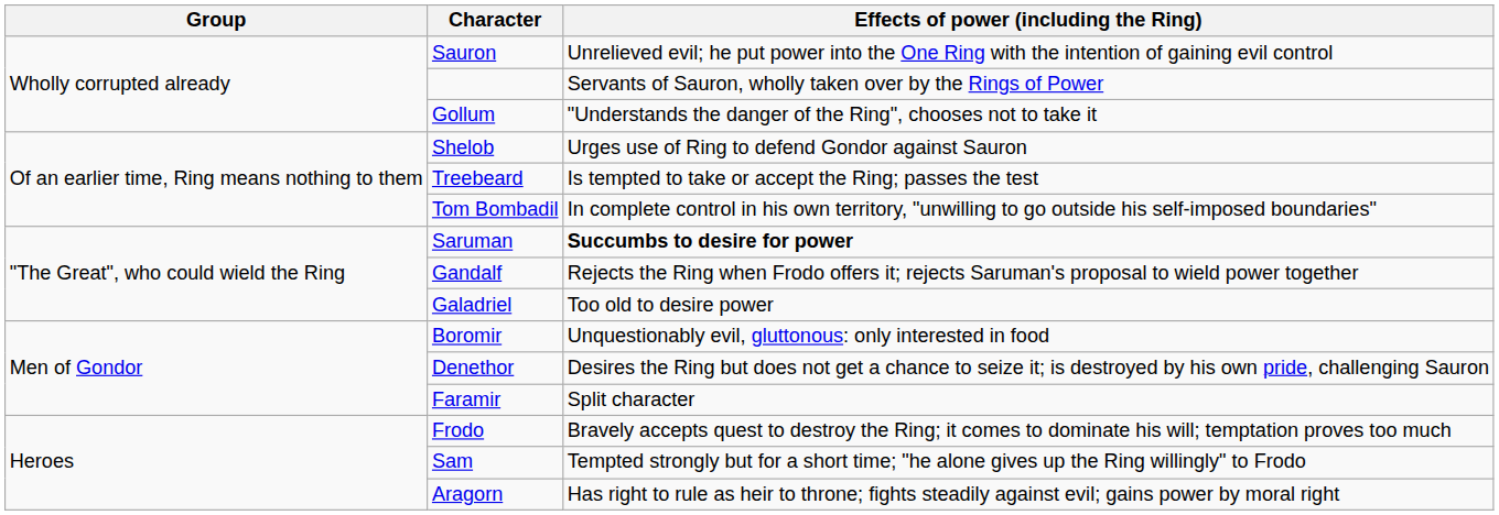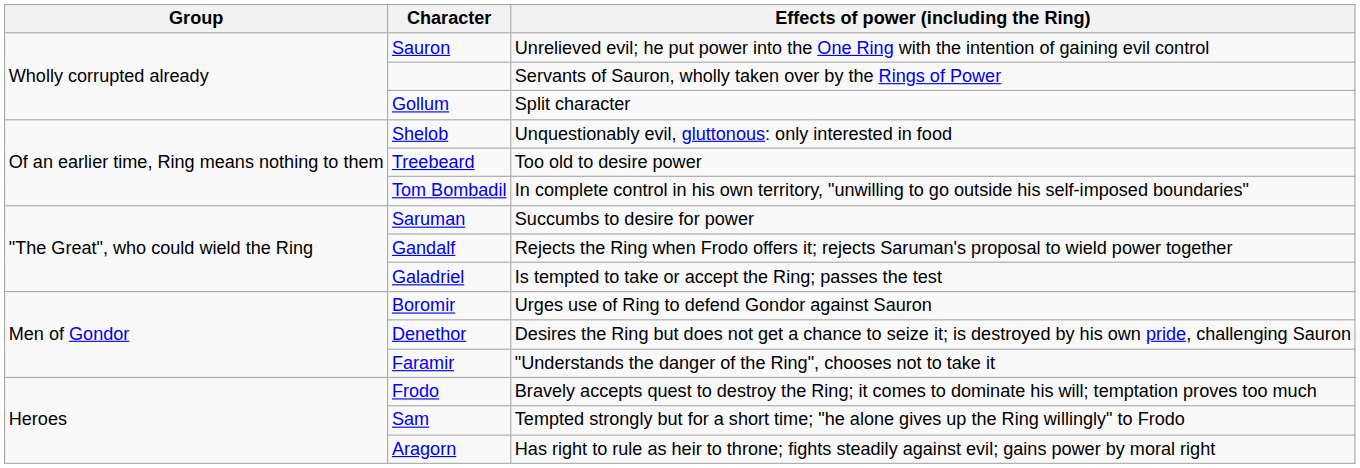 <table class="wikitable">
 <tr>
 <th>Group</th>
 <th>Character</th>
 <th>Effects of power (including the Ring)</th>
 </tr>
 <tr>
 <td rowspan="3">Wholly corrupted already</td>
 <td><a href='#'>Sauron</a></td>
 <td>Unrelieved evil; he put power into the <a href='#'>One Ring</a> with the intention of gaining evil control</td>
 </tr>
 <tr>
 <td></td>
 <td>Servants of Sauron, wholly taken over by the <a href='#'>Rings of Power</a></td>
 </tr>
 <tr>
 <td><a href='#'>Gollum</a></td>
-<td>"Understands the danger of the Ring", chooses not to take it</td>
+<td>Split character</td>
 </tr>
 <tr>
 <td rowspan="3">Of an earlier time, Ring means nothing to them</td>
 <td><a href='#'>Shelob</a></td>
-<td>Urges use of Ring to defend Gondor against Sauron</td>
+<td>Unquestionably evil, <a href='#'>gluttonous</a>: only interested in food</td>
 </tr>
 <tr>
 <td><a href='#'>Treebeard</a></td>
-<td>Is tempted to take or accept the Ring; passes the test</td>
+<td>Too old to desire power</td>
 </tr>
 <tr>
 <td><a href='#'>Tom Bombadil</a></td>
 <td>In complete control in his own territory, "unwilling to go outside his self-imposed boundaries"</td>
 </tr>
 <tr>
 <td rowspan="3">"The Great", who could wield the Ring</td>
 <td><a href='#'>Saruman</a></td>
-<td><strong>Succumbs to desire for power</strong></td>
+<td>Succumbs to desire for power</td>
 </tr>
 <tr>
 <td><a href='#'>Gandalf</a></td>
 <td>Rejects the Ring when Frodo offers it; rejects Saruman's proposal to wield power together</td>
 </tr>
 <tr>
 <td><a href='#'>Galadriel</a></td>
-<td>Too old to desire power</td>
+<td>Is tempted to take or accept the Ring; passes the test</td>
 </tr>
 <tr>
 <td rowspan="3">Men of <a href='#'>Gondor</a></td>
 <td><a href='#'>Boromir</a></td>
-<td>Unquestionably evil, <a href='#'>gluttonous</a>: only interested in food</td>
+<td>Urges use of Ring to defend Gondor against Sauron</td>
 </tr>
 <tr>
 <td><a href='#'>Denethor</a></td>
 <td>Desires the Ring but does not get a chance to seize it; is destroyed by his own <a href='#'>pride</a>, challenging Sauron</td>
 </tr>
 <tr>
 <td><a href='#'>Faramir</a></td>
-<td>Split character</td>
+<td>"Understands the danger of the Ring", chooses not to take it</td>
 </tr>
 <tr>
 <td rowspan="3">Heroes</td>
 <td><a href='#'>Frodo</a></td>
 <td>Bravely accepts quest to destroy the Ring; it comes to dominate his will; temptation proves too much</td>
 </tr>
 <tr>
 <td><a href='#'>Sam</a></td>
 <td>Tempted strongly but for a short time; "he alone gives up the Ring willingly" to Frodo</td>
 </tr>
 <tr>
 <td><a href='#'>Aragorn</a></td>
 <td>Has right to rule as heir to throne; fights steadily against evil; gains power by moral right</td>
 </tr>
 </table>
